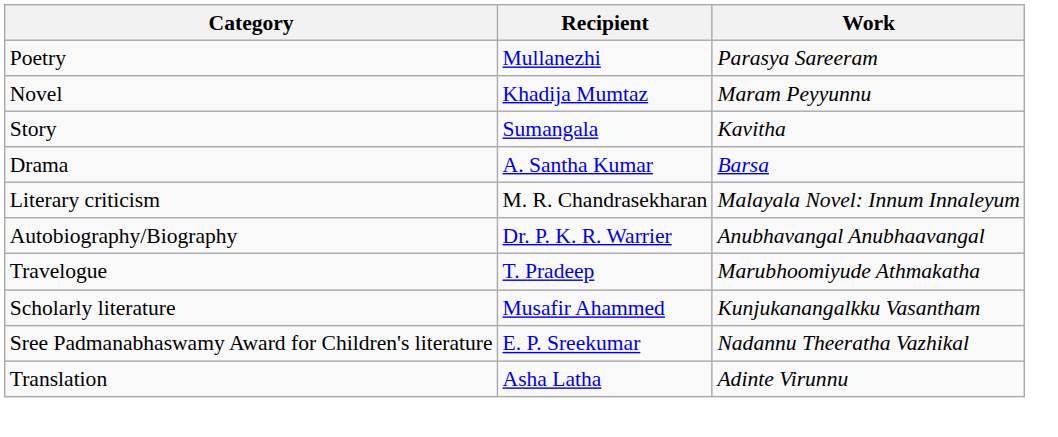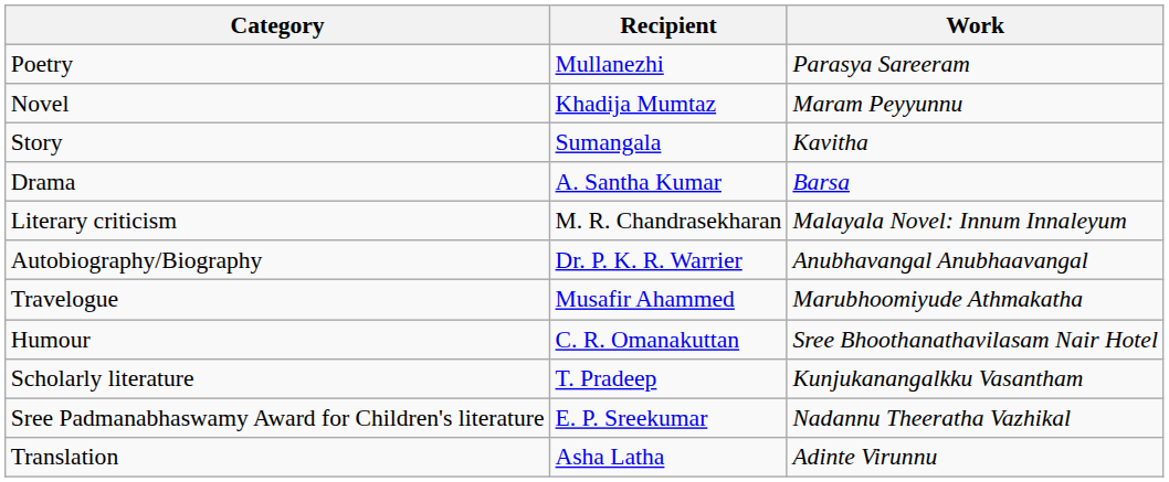 <table class="wikitable" style="font-size:95%;">
 <tr>
 <th>Category</th>
 <th>Recipient</th>
 <th>Work</th>
 </tr>
 <tr>
 <td>Poetry</td>
 <td><a href='#'>Mullanezhi</a></td>
 <td><em>Parasya Sareeram</em></td>
 </tr>
 <tr>
 <td>Novel</td>
 <td><a href='#'>Khadija Mumtaz</a></td>
 <td><em>Maram Peyyunnu</em></td>
 </tr>
 <tr>
 <td>Story</td>
 <td><a href='#'>Sumangala</a></td>
 <td><em>Kavitha</em></td>
 </tr>
 <tr>
 <td>Drama</td>
 <td><a href='#'>A. Santha Kumar</a></td>
 <td><em><a href='#'>Barsa</a></em></td>
 </tr>
 <tr>
 <td>Literary criticism</td>
 <td>M. R. Chandrasekharan</td>
 <td><em>Malayala Novel: Innum Innaleyum</em></td>
 </tr>
 <tr>
 <td>Autobiography/Biography</td>
 <td><a href='#'>Dr. P. K. R. Warrier</a></td>
 <td><em>Anubhavangal Anubhaavangal</em></td>
 </tr>
 <tr>
 <td>Travelogue</td>
-<td><a href='#'>T. Pradeep</a></td>
+<td><a href='#'>Musafir Ahammed</a></td>
 <td><em>Marubhoomiyude Athmakatha</em></td>
 </tr>
 <tr>
+<td>Humour</td>
+<td><a href='#'>C. R. Omanakuttan</a></td>
+<td><em>Sree Bhoothanathavilasam Nair Hotel</em></td>
+</tr>
+<tr>
 <td>Scholarly literature</td>
-<td><a href='#'>Musafir Ahammed</a></td>
+<td><a href='#'>T. Pradeep</a></td>
 <td><em>Kunjukanangalkku Vasantham</em></td>
 </tr>
 <tr>
 <td>Sree Padmanabhaswamy Award for Children's literature</td>
 <td><a href='#'>E. P. Sreekumar</a></td>
 <td><em>Nadannu Theeratha Vazhikal</em></td>
 </tr>
 <tr>
 <td>Translation</td>
 <td><a href='#'>Asha Latha</a></td>
 <td><em>Adinte Virunnu</em></td>
 </tr>
 </table>
